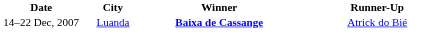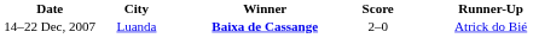 <table border="0" style="text-align:center;">
 <tr>
 <th width=125px>Date</th>
 <th width=75px>City</th>
 <th width=225px>Winner</th>
+<th>Score</th>
 <th width=225px>Runner-Up</th>
 </tr>
 <tr>
 <td>14–22 Dec, 2007</td>
 <td><a href='#'>Luanda</a></td>
 <td><strong><a href='#'>Baixa de Cassange</a></strong></td>
+<td>2–0</td>
 <td><a href='#'>Atrick do Bié</a></td>
 </tr>
 </table>
